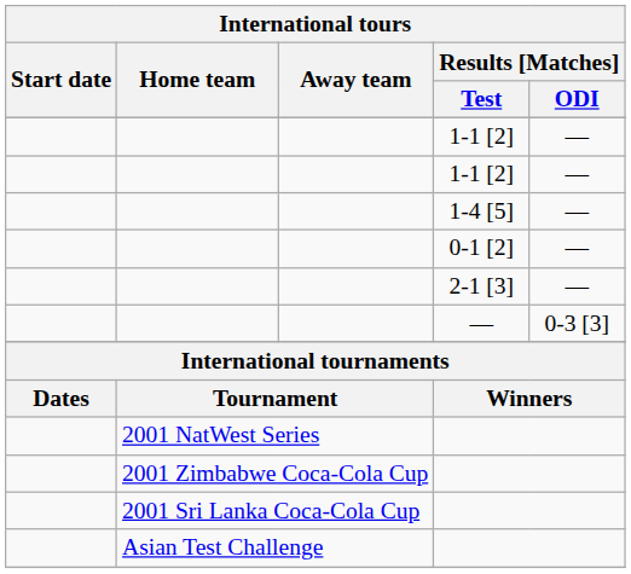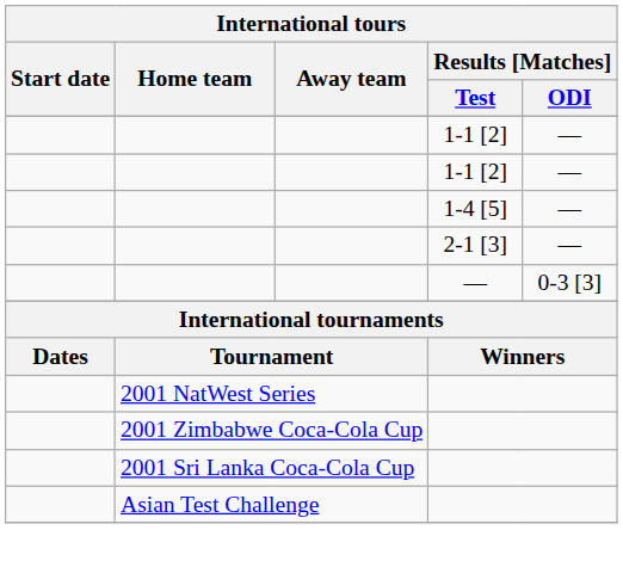 <table class="wikitable sortable" style="text-align:center; white-space:nowrap">
 <tr>
 <th colspan=5>International tours</th>
 </tr>
 <tr>
 <th rowspan=2>Start date</th>
 <th rowspan=2>Home team</th>
 <th rowspan=2>Away team</th>
 <th colspan=2 class="unsortable">Results [Matches]</th>
 </tr>
 <tr>
 <th width=50 class="unsortable"><a href='#'>Test</a></th>
 <th width=50 class="unsortable"><a href='#'>ODI</a></th>
 </tr>
 <tr>
 </tr>
 <tr>
 <td style="text-align:left"><a href='#'></a></td>
 <td style="text-align:left"></td>
 <td style="text-align:left"></td>
 <td>1-1 [2]</td>
 <td>—</td>
 </tr>
 <tr>
 <td style="text-align:left"><a href='#'></a></td>
 <td style="text-align:left"></td>
 <td style="text-align:left"></td>
 <td>1-1 [2]</td>
 <td>—</td>
 </tr>
 <tr>
 <td style="text-align:left"><a href='#'></a></td>
 <td style="text-align:left"></td>
 <td style="text-align:left"></td>
 <td>1-4 [5]</td>
-<td>—</td>
-</tr>
-<tr>
-<td style="text-align:left"><a href='#'></a></td>
-<td style="text-align:left"></td>
-<td style="text-align:left"></td>
-<td>0-1 [2]</td>
 <td>—</td>
 </tr>
 <tr>
 <td style="text-align:left"><a href='#'></a></td>
 <td style="text-align:left"></td>
 <td style="text-align:left"></td>
 <td>2-1 [3]</td>
 <td>—</td>
 </tr>
 <tr>
 <td style="text-align:left"><a href='#'></a></td>
 <td style="text-align:left"></td>
 <td style="text-align:left"></td>
 <td>—</td>
 <td>0-3 [3]</td>
 </tr>
 <tr>
 </tr>
 <tr class="sortbottom">
 <th colspan=5>International tournaments</th>
 </tr>
 <tr class="sortbottom">
 <th>Dates</th>
 <th colspan=2>Tournament</th>
 <th colspan=2>Winners</th>
 </tr>
 <tr class="sortbottom">
 <td style="text-align:left"><a href='#'></a></td>
 <td style="text-align:left" colspan=2> <a href='#'>2001 NatWest Series</a></td>
 <td style="text-align:left" colspan=2></td>
 </tr>
 <tr class="sortbottom">
 <td style="text-align:left"><a href='#'></a></td>
 <td style="text-align:left" colspan=2> <a href='#'>2001 Zimbabwe Coca-Cola Cup</a></td>
 <td style="text-align:left" colspan=2></td>
 </tr>
 <tr class="sortbottom">
 <td style="text-align:left"><a href='#'></a></td>
 <td style="text-align:left" colspan=2> <a href='#'>2001 Sri Lanka Coca-Cola Cup</a></td>
 <td style="text-align:left" colspan=2></td>
 </tr>
 <tr class="sortbottom">
 <td><a href='#'></a></td>
 <td style="text-align:left" colspan=2> <a href='#'>Asian Test Challenge</a></td>
 <td style="text-align:left" colspan=2></td>
 </tr>
 <tr class="sortbottom">
 </tr>
 </table>
